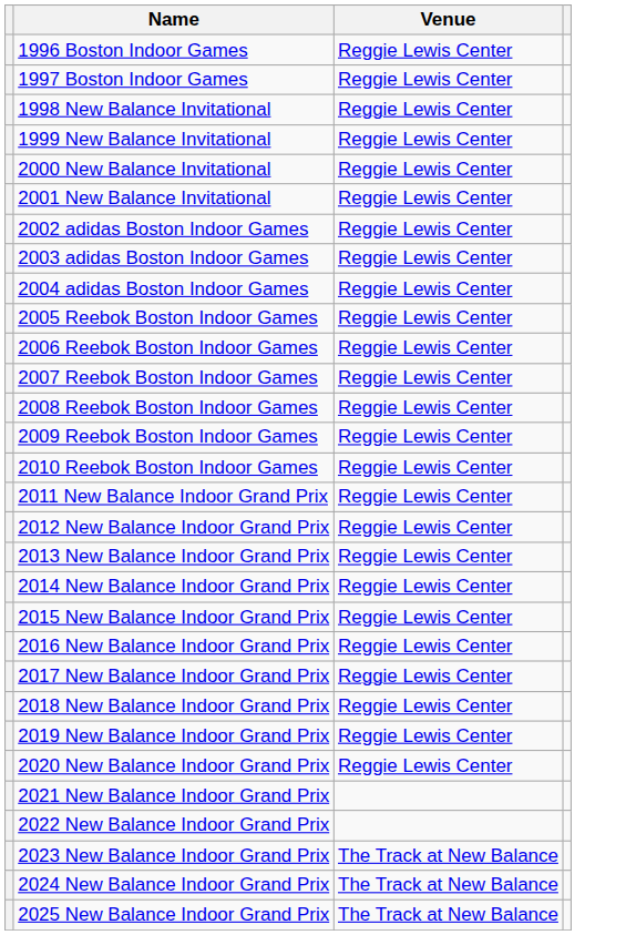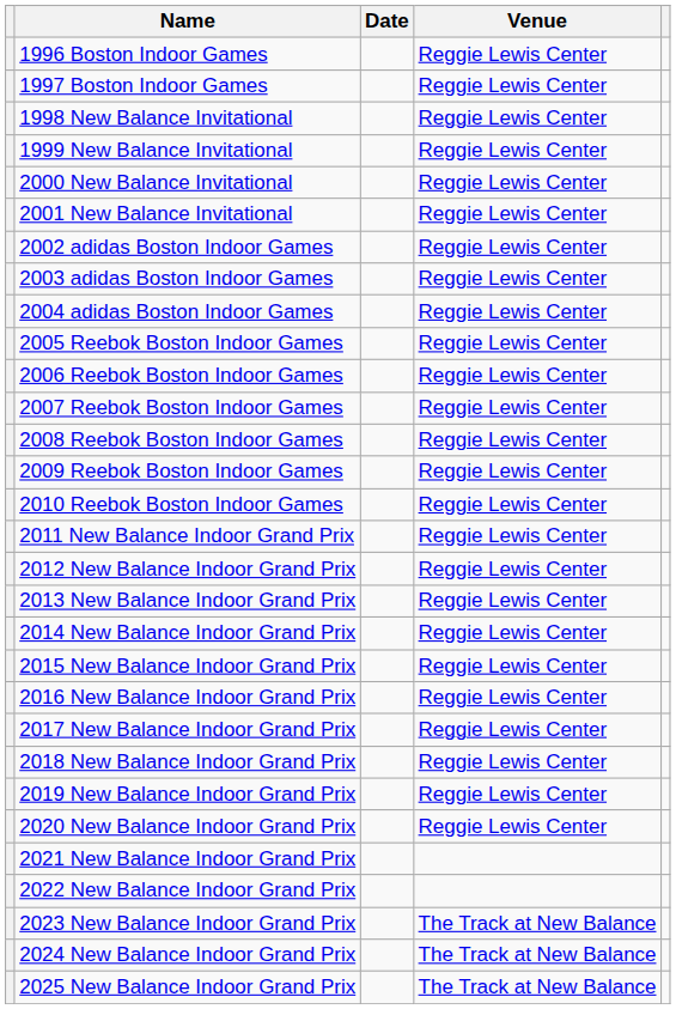 <table class="wikitable plainrowheaders sortable sticky-header defaultleft col3right">
 <tr>
 <th scope="col"></th>
 <th scope="col">Name</th>
+<th scope="col">Date</th>
 <th scope="col">Venue</th>
 <th scope="col" class="unsortable"></th>
 </tr>
 <tr>
 <th scope="row"></th>
 <td><a href='#'>1996 Boston Indoor Games</a></td>
+<td></td>
 <td><a href='#'>Reggie Lewis Center</a></td>
 <td></td>
 </tr>
 <tr>
 <th scope="row"></th>
 <td><a href='#'>1997 Boston Indoor Games</a></td>
+<td></td>
 <td><a href='#'>Reggie Lewis Center</a></td>
 <td></td>
 </tr>
 <tr>
 <th scope="row"></th>
 <td><a href='#'>1998 New Balance Invitational</a></td>
+<td></td>
 <td><a href='#'>Reggie Lewis Center</a></td>
 <td></td>
 </tr>
 <tr>
 <th scope="row"></th>
 <td><a href='#'>1999 New Balance Invitational</a></td>
+<td></td>
 <td><a href='#'>Reggie Lewis Center</a></td>
 <td></td>
 </tr>
 <tr>
 <th scope="row"></th>
 <td><a href='#'>2000 New Balance Invitational</a></td>
+<td></td>
 <td><a href='#'>Reggie Lewis Center</a></td>
 <td></td>
 </tr>
 <tr>
 <th scope="row"></th>
 <td><a href='#'>2001 New Balance Invitational</a></td>
+<td></td>
 <td><a href='#'>Reggie Lewis Center</a></td>
 <td></td>
 </tr>
 <tr>
 <th scope="row"></th>
 <td><a href='#'>2002 adidas Boston Indoor Games</a></td>
+<td></td>
 <td><a href='#'>Reggie Lewis Center</a></td>
 <td></td>
 </tr>
 <tr>
 <th scope="row"></th>
 <td><a href='#'>2003 adidas Boston Indoor Games</a></td>
+<td></td>
 <td><a href='#'>Reggie Lewis Center</a></td>
 <td></td>
 </tr>
 <tr>
 <th scope="row"></th>
 <td><a href='#'>2004 adidas Boston Indoor Games</a></td>
+<td></td>
 <td><a href='#'>Reggie Lewis Center</a></td>
 <td></td>
 </tr>
 <tr>
 <th scope="row"></th>
 <td><a href='#'>2005 Reebok Boston Indoor Games</a></td>
+<td></td>
 <td><a href='#'>Reggie Lewis Center</a></td>
 <td></td>
 </tr>
 <tr>
 <th scope="row"></th>
 <td><a href='#'>2006 Reebok Boston Indoor Games</a></td>
+<td></td>
 <td><a href='#'>Reggie Lewis Center</a></td>
 <td></td>
 </tr>
 <tr>
 <th scope="row"></th>
 <td><a href='#'>2007 Reebok Boston Indoor Games</a></td>
+<td></td>
 <td><a href='#'>Reggie Lewis Center</a></td>
 <td></td>
 </tr>
 <tr>
 <th scope="row"></th>
 <td><a href='#'>2008 Reebok Boston Indoor Games</a></td>
+<td></td>
 <td><a href='#'>Reggie Lewis Center</a></td>
 <td></td>
 </tr>
 <tr>
 <th scope="row"></th>
 <td><a href='#'>2009 Reebok Boston Indoor Games</a></td>
+<td></td>
 <td><a href='#'>Reggie Lewis Center</a></td>
 <td></td>
 </tr>
 <tr>
 <th scope="row"></th>
 <td><a href='#'>2010 Reebok Boston Indoor Games</a></td>
+<td></td>
 <td><a href='#'>Reggie Lewis Center</a></td>
 <td></td>
 </tr>
 <tr>
 <th scope="row"></th>
 <td><a href='#'>2011 New Balance Indoor Grand Prix</a></td>
+<td></td>
 <td><a href='#'>Reggie Lewis Center</a></td>
 <td></td>
 </tr>
 <tr>
 <th scope="row"></th>
 <td><a href='#'>2012 New Balance Indoor Grand Prix</a></td>
+<td></td>
 <td><a href='#'>Reggie Lewis Center</a></td>
 <td></td>
 </tr>
 <tr>
 <th scope="row"></th>
 <td><a href='#'>2013 New Balance Indoor Grand Prix</a></td>
+<td></td>
 <td><a href='#'>Reggie Lewis Center</a></td>
 <td></td>
 </tr>
 <tr>
 <th scope="row"></th>
 <td><a href='#'>2014 New Balance Indoor Grand Prix</a></td>
+<td></td>
 <td><a href='#'>Reggie Lewis Center</a></td>
 <td></td>
 </tr>
 <tr>
 <th scope="row"></th>
 <td><a href='#'>2015 New Balance Indoor Grand Prix</a></td>
+<td></td>
 <td><a href='#'>Reggie Lewis Center</a></td>
 <td></td>
 </tr>
 <tr>
 <th scope="row"></th>
 <td><a href='#'>2016 New Balance Indoor Grand Prix</a></td>
+<td></td>
 <td><a href='#'>Reggie Lewis Center</a></td>
 <td></td>
 </tr>
 <tr>
 <th scope="row"></th>
 <td><a href='#'>2017 New Balance Indoor Grand Prix</a></td>
+<td></td>
 <td><a href='#'>Reggie Lewis Center</a></td>
 <td></td>
 </tr>
 <tr>
 <th scope="row"></th>
 <td><a href='#'>2018 New Balance Indoor Grand Prix</a></td>
+<td></td>
 <td><a href='#'>Reggie Lewis Center</a></td>
 <td></td>
 </tr>
 <tr>
 <th scope="row"></th>
 <td><a href='#'>2019 New Balance Indoor Grand Prix</a></td>
+<td></td>
 <td><a href='#'>Reggie Lewis Center</a></td>
 <td></td>
 </tr>
 <tr>
 <th scope="row"></th>
 <td><a href='#'>2020 New Balance Indoor Grand Prix</a></td>
+<td></td>
 <td><a href='#'>Reggie Lewis Center</a></td>
 <td></td>
 </tr>
 <tr>
 <th scope="row"></th>
 <td><a href='#'>2021 New Balance Indoor Grand Prix</a></td>
 <td></td>
 <td></td>
+<td></td>
 </tr>
 <tr>
 <th scope="row"></th>
 <td><a href='#'>2022 New Balance Indoor Grand Prix</a></td>
 <td></td>
 <td></td>
+<td></td>
 </tr>
 <tr>
 <th scope="row"></th>
 <td><a href='#'>2023 New Balance Indoor Grand Prix</a></td>
+<td></td>
 <td><a href='#'>The Track at New Balance</a></td>
 <td></td>
 </tr>
 <tr>
 <th scope="row"></th>
 <td><a href='#'>2024 New Balance Indoor Grand Prix</a></td>
+<td></td>
 <td><a href='#'>The Track at New Balance</a></td>
 <td></td>
 </tr>
 <tr>
 <th scope="row"></th>
 <td><a href='#'>2025 New Balance Indoor Grand Prix</a></td>
+<td></td>
 <td><a href='#'>The Track at New Balance</a></td>
 <td></td>
 </tr>
 </table>
